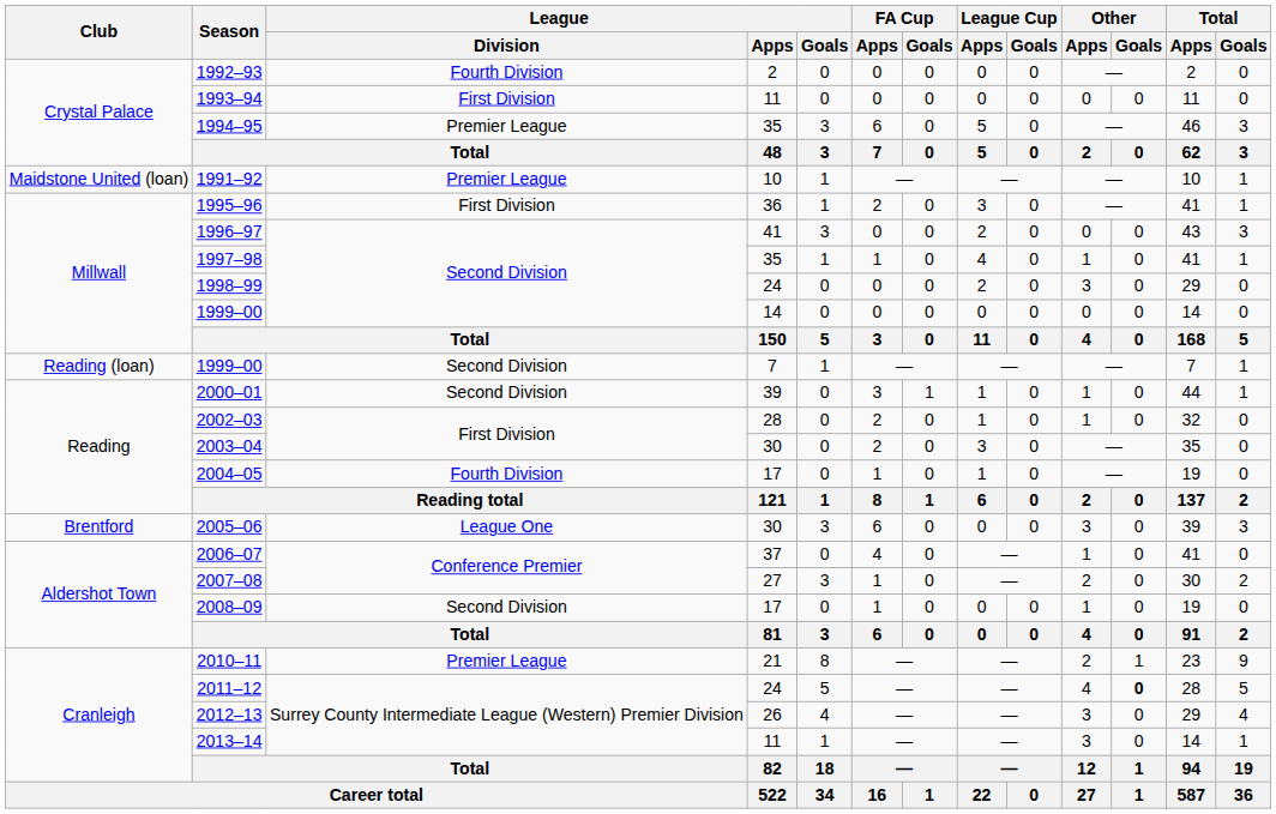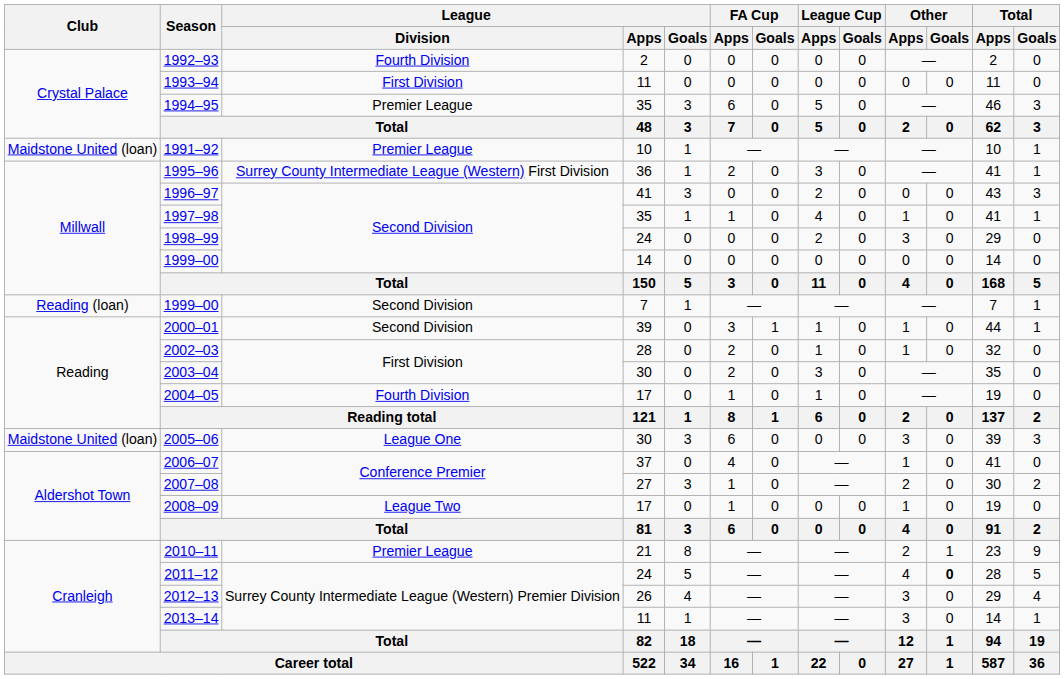 <table class="wikitable" style="text-align: center;">
 <tr>
 <th rowspan="2">Club</th>
 <th rowspan="2">Season</th>
 <th colspan="3">League</th>
 <th colspan="2">FA Cup</th>
 <th colspan="2">League Cup</th>
 <th colspan="2">Other</th>
 <th colspan="2">Total</th>
 </tr>
 <tr>
 <th>Division</th>
 <th>Apps</th>
 <th>Goals</th>
 <th>Apps</th>
 <th>Goals</th>
 <th>Apps</th>
 <th>Goals</th>
 <th>Apps</th>
 <th>Goals</th>
 <th>Apps</th>
 <th>Goals</th>
 </tr>
 <tr>
 <td rowspan="4"><a href='#'>Crystal Palace</a></td>
 <td><a href='#'>1992–93</a></td>
 <td><a href='#'>Fourth Division</a></td>
 <td>2</td>
 <td>0</td>
 <td>0</td>
 <td>0</td>
 <td>0</td>
 <td>0</td>
 <td colspan="2">—</td>
 <td>2</td>
 <td>0</td>
 </tr>
 <tr>
 <td><a href='#'>1993–94</a></td>
 <td><a href='#'>First Division</a></td>
 <td>11</td>
 <td>0</td>
 <td>0</td>
 <td>0</td>
 <td>0</td>
 <td>0</td>
 <td>0</td>
 <td>0</td>
 <td>11</td>
 <td>0</td>
 </tr>
 <tr>
 <td><a href='#'>1994–95</a></td>
 <td>Premier League</td>
 <td>35</td>
 <td>3</td>
 <td>6</td>
 <td>0</td>
 <td>5</td>
 <td>0</td>
 <td colspan="2">—</td>
 <td>46</td>
 <td>3</td>
 </tr>
 <tr>
 <th colspan="2">Total</th>
 <th>48</th>
 <th>3</th>
 <th>7</th>
 <th>0</th>
 <th>5</th>
 <th>0</th>
 <th>2</th>
 <th>0</th>
 <th>62</th>
 <th>3</th>
 </tr>
 <tr>
 <td><a href='#'>Maidstone United</a> (loan)</td>
 <td><a href='#'>1991–92</a></td>
 <td><a href='#'>Premier League</a></td>
 <td>10</td>
 <td>1</td>
 <td colspan="2">—</td>
 <td colspan="2">—</td>
 <td colspan="2">—</td>
 <td>10</td>
 <td>1</td>
 </tr>
 <tr>
 <td rowspan="6"><a href='#'>Millwall</a></td>
 <td><a href='#'>1995–96</a></td>
-<td>First Division</td>
+<td><a href='#'>Surrey County Intermediate League (Western)</a> First Division</td>
 <td>36</td>
 <td>1</td>
 <td>2</td>
 <td>0</td>
 <td>3</td>
 <td>0</td>
 <td colspan="2">—</td>
 <td>41</td>
 <td>1</td>
 </tr>
 <tr>
 <td><a href='#'>1996–97</a></td>
 <td rowspan="4"><a href='#'>Second Division</a></td>
 <td>41</td>
 <td>3</td>
 <td>0</td>
 <td>0</td>
 <td>2</td>
 <td>0</td>
 <td>0</td>
 <td>0</td>
 <td>43</td>
 <td>3</td>
 </tr>
 <tr>
 <td><a href='#'>1997–98</a></td>
 <td>35</td>
 <td>1</td>
 <td>1</td>
 <td>0</td>
 <td>4</td>
 <td>0</td>
 <td>1</td>
 <td>0</td>
 <td>41</td>
 <td>1</td>
 </tr>
 <tr>
 <td><a href='#'>1998–99</a></td>
 <td>24</td>
 <td>0</td>
 <td>0</td>
 <td>0</td>
 <td>2</td>
 <td>0</td>
 <td>3</td>
 <td>0</td>
 <td>29</td>
 <td>0</td>
 </tr>
 <tr>
 <td><a href='#'>1999–00</a></td>
 <td>14</td>
 <td>0</td>
 <td>0</td>
 <td>0</td>
 <td>0</td>
 <td>0</td>
 <td>0</td>
 <td>0</td>
 <td>14</td>
 <td>0</td>
 </tr>
 <tr>
 <th colspan="2">Total</th>
 <th>150</th>
 <th>5</th>
 <th>3</th>
 <th>0</th>
 <th>11</th>
 <th>0</th>
 <th>4</th>
 <th>0</th>
 <th>168</th>
 <th>5</th>
 </tr>
 <tr>
 <td><a href='#'>Reading</a> (loan)</td>
 <td><a href='#'>1999–00</a></td>
 <td>Second Division</td>
 <td>7</td>
 <td>1</td>
 <td colspan="2">—</td>
 <td colspan="2">—</td>
 <td colspan="2">—</td>
 <td>7</td>
 <td>1</td>
 </tr>
 <tr>
 <td rowspan="5">Reading</td>
 <td><a href='#'>2000–01</a></td>
 <td>Second Division</td>
 <td>39</td>
 <td>0</td>
 <td>3</td>
 <td>1</td>
 <td>1</td>
 <td>0</td>
 <td>1</td>
 <td>0</td>
 <td>44</td>
 <td>1</td>
 </tr>
 <tr>
 <td><a href='#'>2002–03</a></td>
 <td rowspan="2">First Division</td>
 <td>28</td>
 <td>0</td>
 <td>2</td>
 <td>0</td>
 <td>1</td>
 <td>0</td>
 <td>1</td>
 <td>0</td>
 <td>32</td>
 <td>0</td>
 </tr>
 <tr>
 <td><a href='#'>2003–04</a></td>
 <td>30</td>
 <td>0</td>
 <td>2</td>
 <td>0</td>
 <td>3</td>
 <td>0</td>
 <td colspan="2">—</td>
 <td>35</td>
 <td>0</td>
 </tr>
 <tr>
 <td><a href='#'>2004–05</a></td>
 <td><a href='#'>Fourth Division</a></td>
 <td>17</td>
 <td>0</td>
 <td>1</td>
 <td>0</td>
 <td>1</td>
 <td>0</td>
 <td colspan="2">—</td>
 <td>19</td>
 <td>0</td>
 </tr>
 <tr>
 <th colspan="2">Reading total</th>
 <th>121</th>
 <th>1</th>
 <th>8</th>
 <th>1</th>
 <th>6</th>
 <th>0</th>
 <th>2</th>
 <th>0</th>
 <th>137</th>
 <th>2</th>
 </tr>
 <tr>
-<td><a href='#'>Brentford</a></td>
+<td><a href='#'>Maidstone United</a> (loan)</td>
 <td><a href='#'>2005–06</a></td>
 <td><a href='#'>League One</a></td>
 <td>30</td>
 <td>3</td>
 <td>6</td>
 <td>0</td>
 <td>0</td>
 <td>0</td>
 <td>3</td>
 <td>0</td>
 <td>39</td>
 <td>3</td>
 </tr>
 <tr>
 <td rowspan="4"><a href='#'>Aldershot Town</a></td>
 <td><a href='#'>2006–07</a></td>
 <td rowspan="2"><a href='#'>Conference Premier</a></td>
 <td>37</td>
 <td>0</td>
 <td>4</td>
 <td>0</td>
 <td colspan="2">—</td>
 <td>1</td>
 <td>0</td>
 <td>41</td>
 <td>0</td>
 </tr>
 <tr>
 <td><a href='#'>2007–08</a></td>
 <td>27</td>
 <td>3</td>
 <td>1</td>
 <td>0</td>
 <td colspan="2">—</td>
 <td>2</td>
 <td>0</td>
 <td>30</td>
 <td>2</td>
 </tr>
 <tr>
 <td><a href='#'>2008–09</a></td>
-<td>Second Division</td>
+<td><a href='#'>League Two</a></td>
 <td>17</td>
 <td>0</td>
 <td>1</td>
 <td>0</td>
 <td>0</td>
 <td>0</td>
 <td>1</td>
 <td>0</td>
 <td>19</td>
 <td>0</td>
 </tr>
 <tr>
 <th colspan="2">Total</th>
 <th>81</th>
 <th>3</th>
 <th>6</th>
 <th>0</th>
 <th>0</th>
 <th>0</th>
 <th>4</th>
 <th>0</th>
 <th>91</th>
 <th>2</th>
 </tr>
 <tr>
 <td rowspan="5"><a href='#'>Cranleigh</a></td>
 <td><a href='#'>2010–11</a></td>
 <td><a href='#'>Premier League</a></td>
 <td>21</td>
 <td>8</td>
 <td colspan="2">—</td>
 <td colspan="2">—</td>
 <td>2</td>
 <td>1</td>
 <td>23</td>
 <td>9</td>
 </tr>
 <tr>
 <td><a href='#'>2011–12</a></td>
 <td rowspan="3">Surrey County Intermediate League (Western) Premier Division</td>
 <td>24</td>
 <td>5</td>
 <td colspan="2">—</td>
 <td colspan="2">—</td>
 <td>4</td>
 <td><strong>0</strong></td>
 <td>28</td>
 <td>5</td>
 </tr>
 <tr>
 <td><a href='#'>2012–13</a></td>
 <td>26</td>
 <td>4</td>
 <td colspan="2">—</td>
 <td colspan="2">—</td>
 <td>3</td>
 <td>0</td>
 <td>29</td>
 <td>4</td>
 </tr>
 <tr>
 <td><a href='#'>2013–14</a></td>
 <td>11</td>
 <td>1</td>
 <td colspan="2">—</td>
 <td colspan="2">—</td>
 <td>3</td>
 <td>0</td>
 <td>14</td>
 <td>1</td>
 </tr>
 <tr>
 <th colspan="2">Total</th>
 <th>82</th>
 <th>18</th>
 <th colspan="2">—</th>
 <th colspan="2">—</th>
 <th>12</th>
 <th>1</th>
 <th>94</th>
 <th>19</th>
 </tr>
 <tr>
 <th colspan="3">Career total</th>
 <th>522</th>
 <th>34</th>
 <th>16</th>
 <th>1</th>
 <th>22</th>
 <th>0</th>
 <th>27</th>
 <th>1</th>
 <th>587</th>
 <th>36</th>
 </tr>
 </table>
